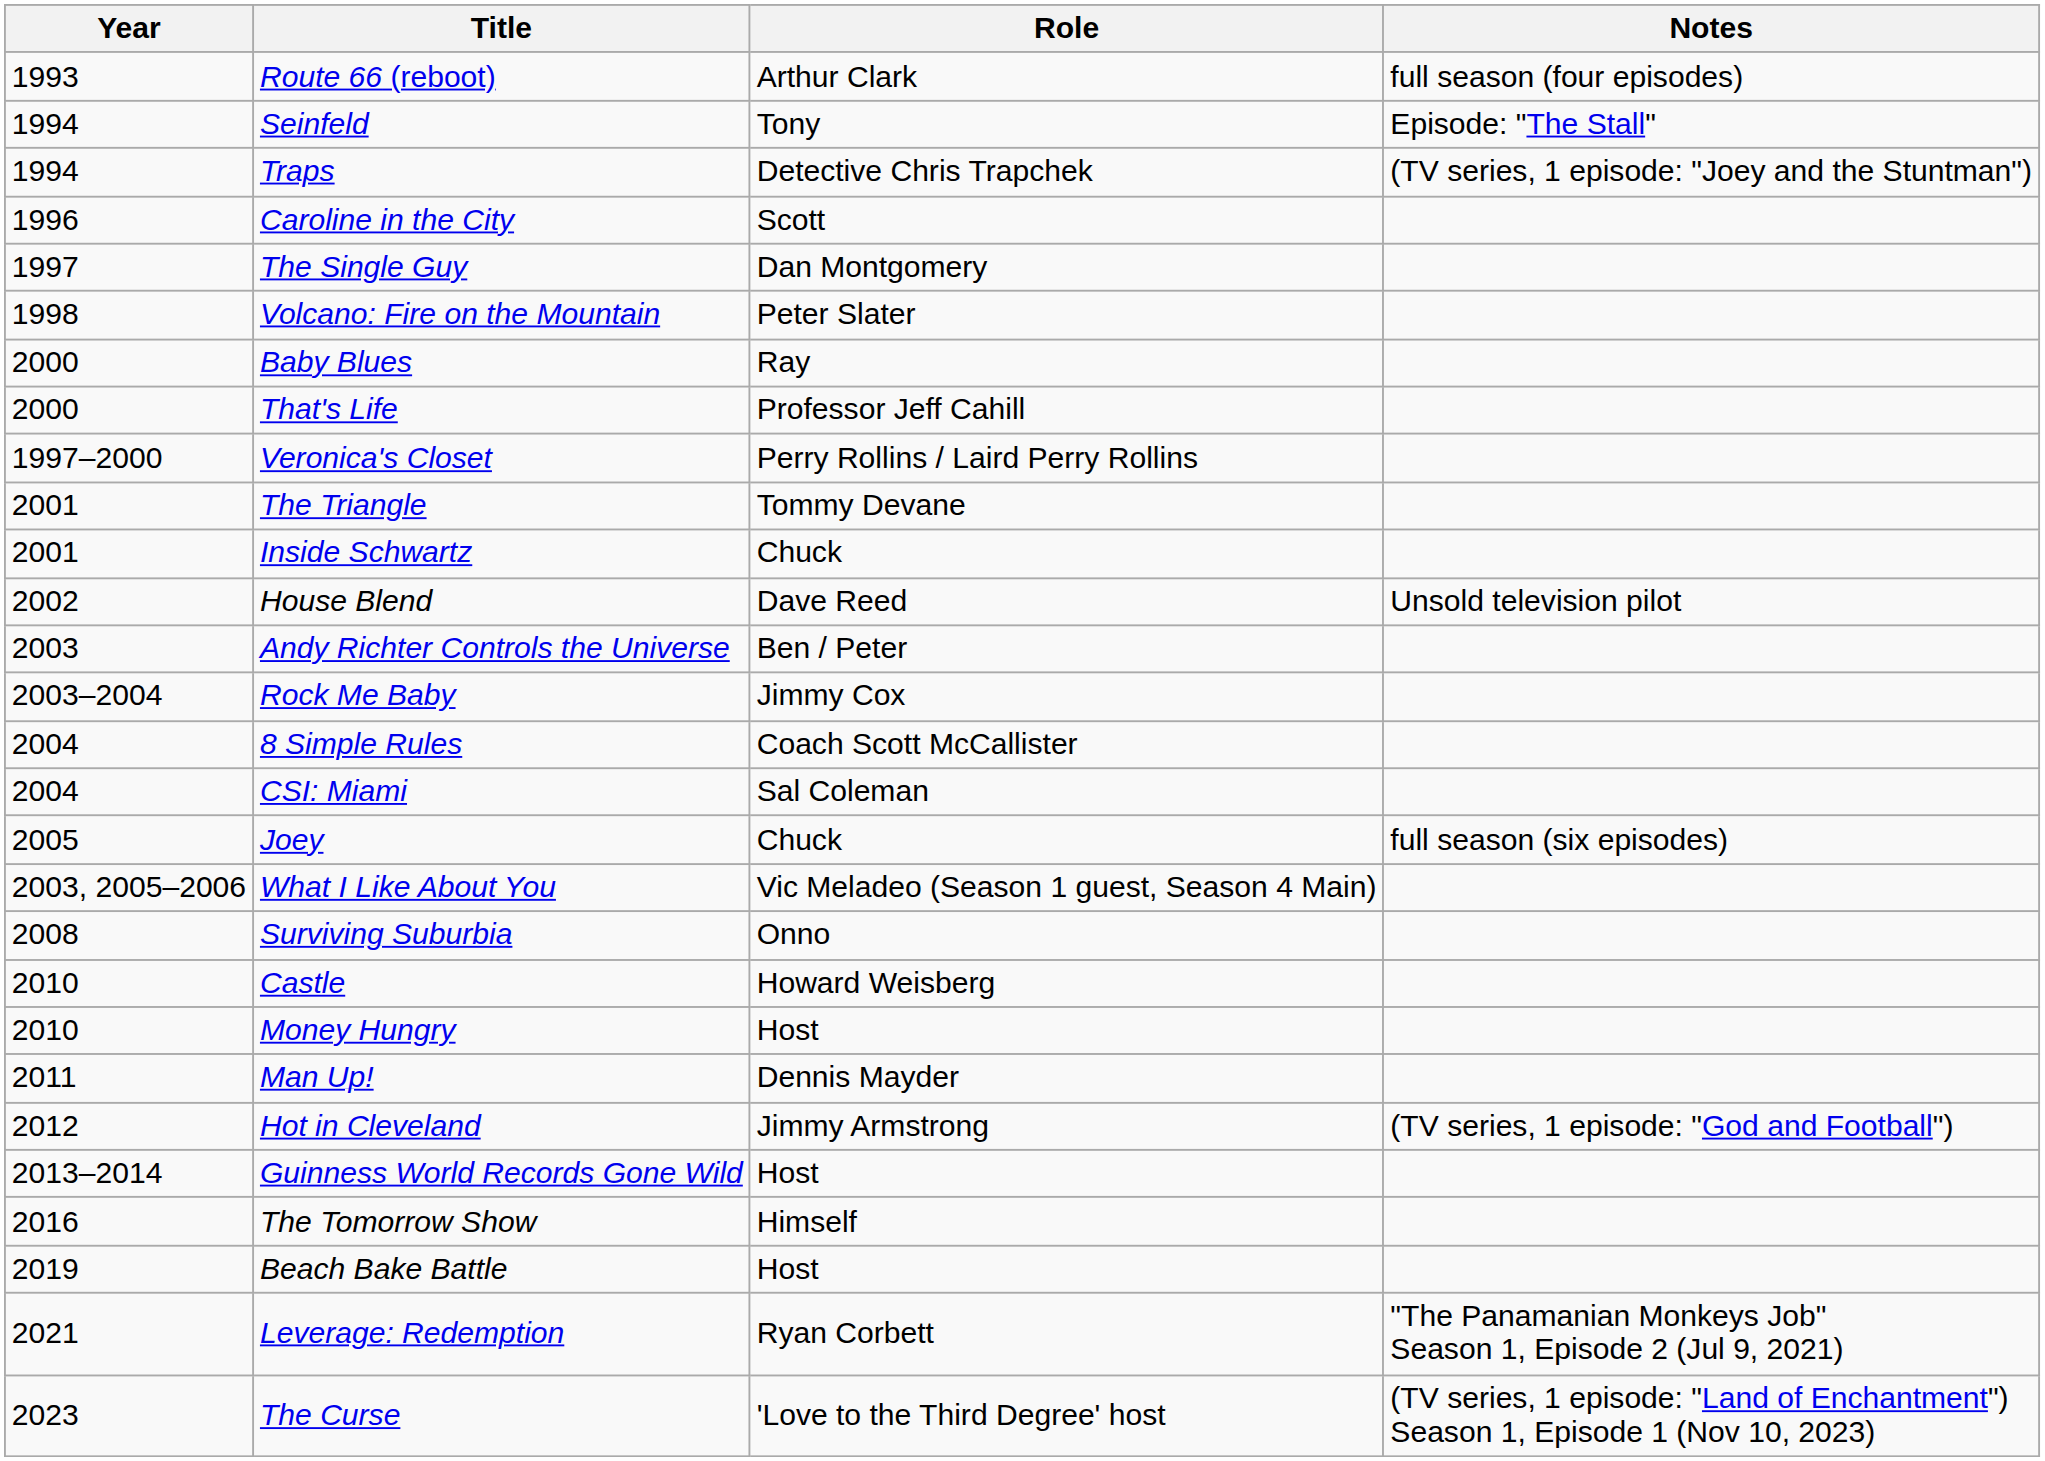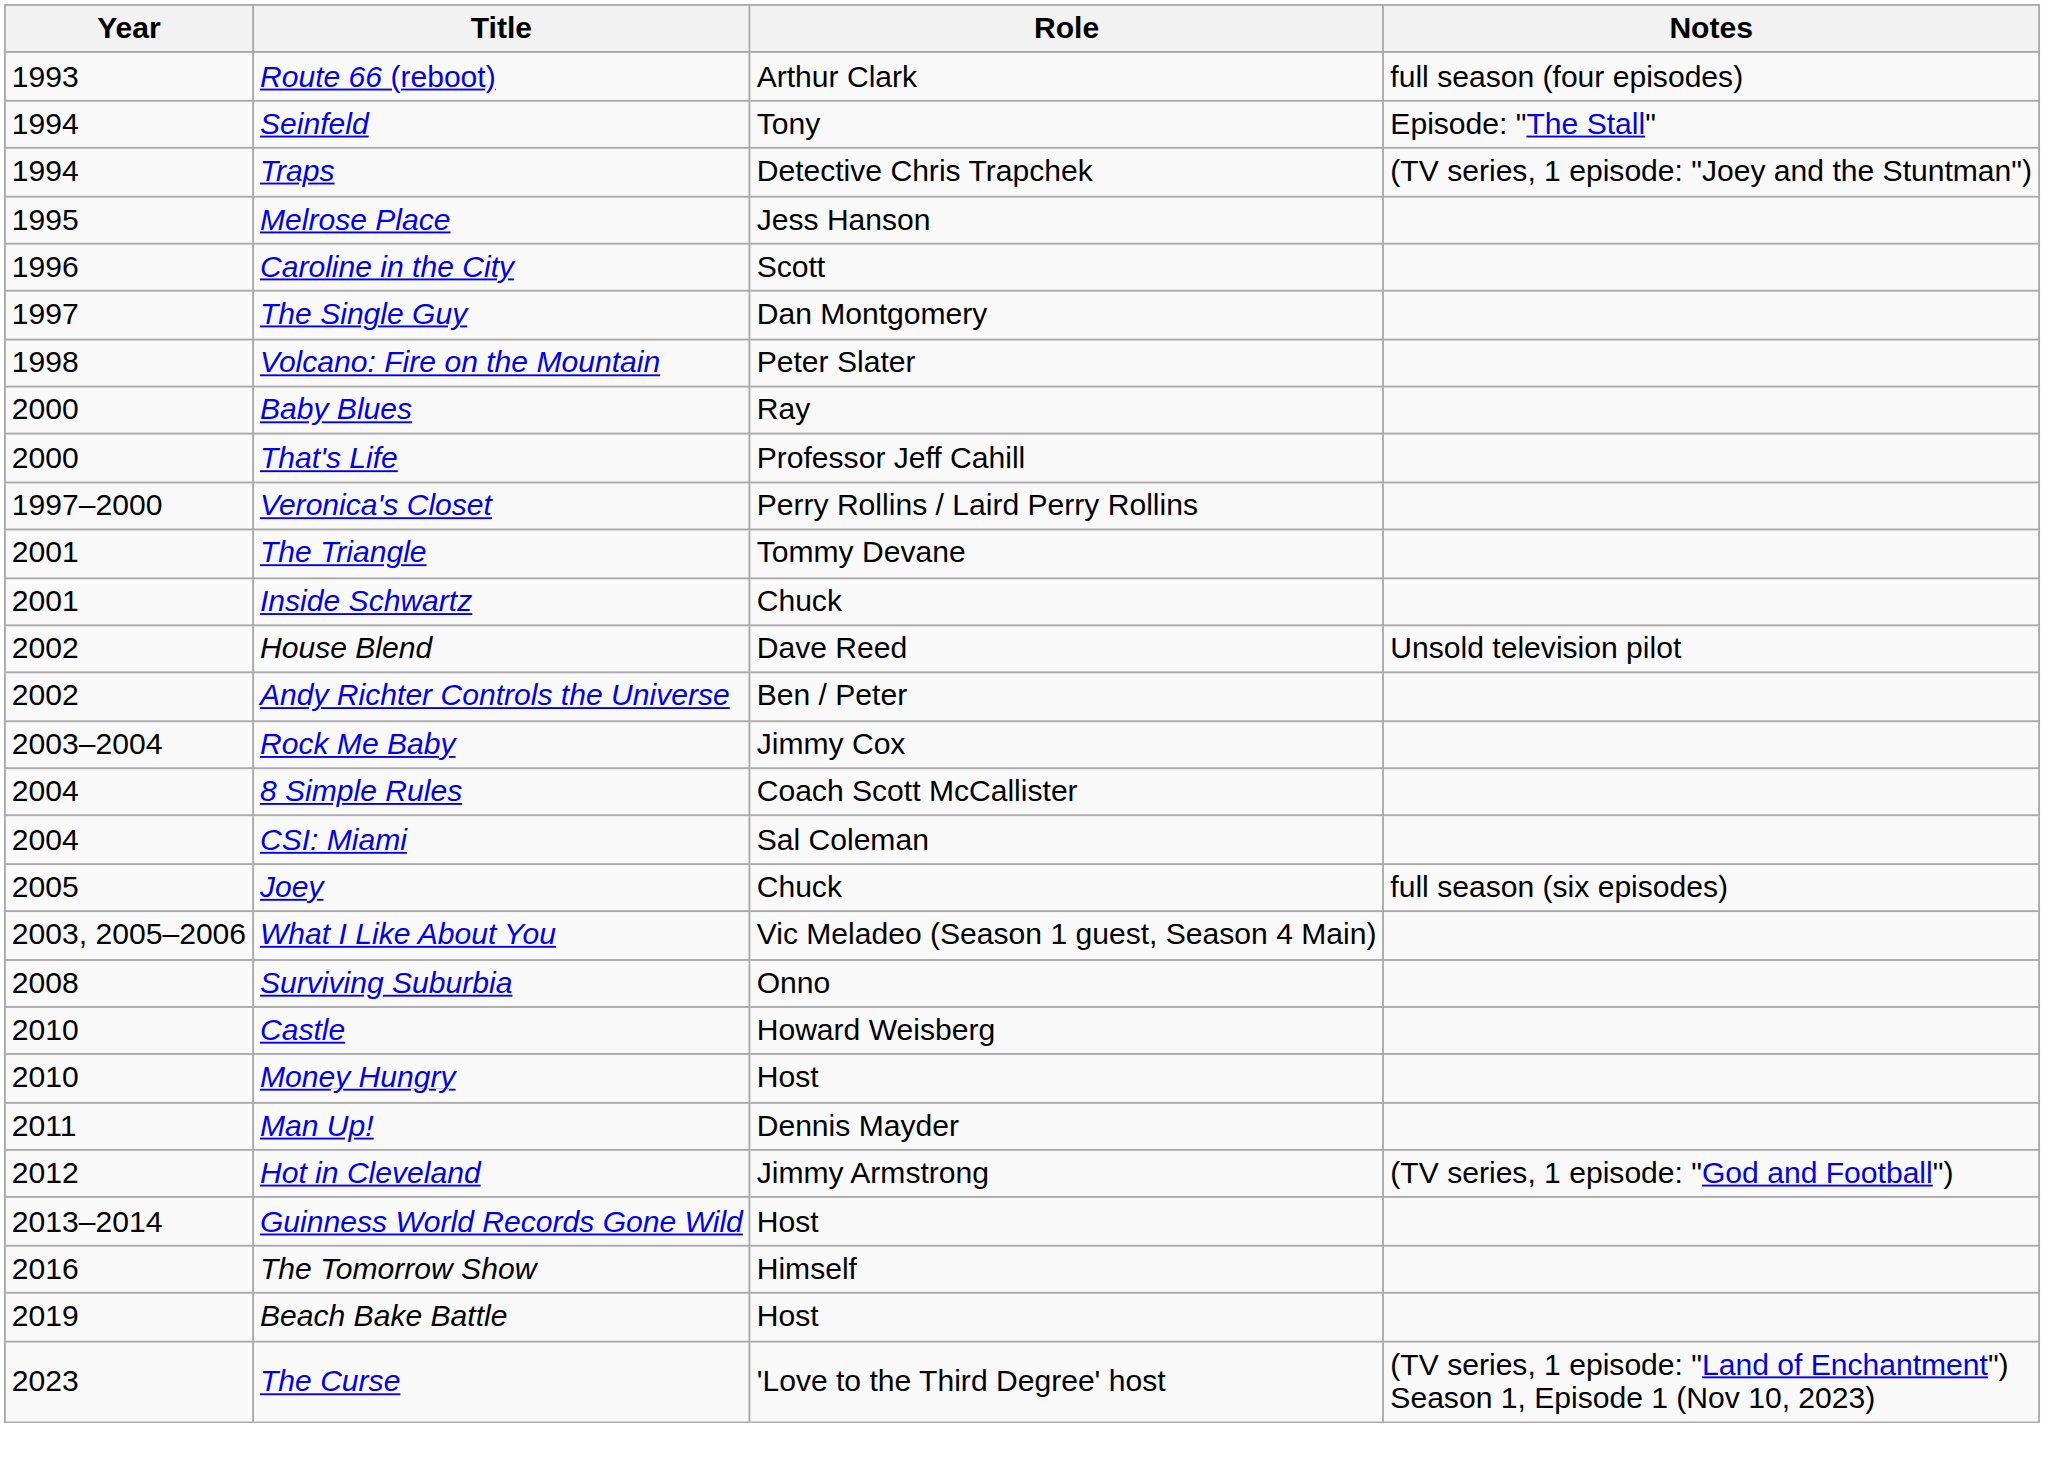 <table class="wikitable sortable">
 <tr>
 <th>Year</th>
 <th>Title</th>
 <th>Role</th>
 <th class="unsortable">Notes</th>
 </tr>
 <tr>
 <td>1993</td>
 <td><a href='#'><em>Route 66</em> (reboot)</a></td>
 <td>Arthur Clark</td>
 <td>full season (four episodes)</td>
 </tr>
 <tr>
 <td>1994</td>
 <td><em><a href='#'>Seinfeld</a></em></td>
 <td>Tony</td>
 <td>Episode: "<a href='#'>The Stall</a>"</td>
 </tr>
 <tr>
 <td>1994</td>
 <td><em><a href='#'>Traps</a></em></td>
 <td>Detective Chris Trapchek</td>
 <td>(TV series, 1 episode: "Joey and the Stuntman")</td>
+</tr>
+<tr>
+<td>1995</td>
+<td><em><a href='#'>Melrose Place</a></em></td>
+<td>Jess Hanson</td>
+<td></td>
 </tr>
 <tr>
 <td>1996</td>
 <td><em><a href='#'>Caroline in the City</a></em></td>
 <td>Scott</td>
 <td></td>
 </tr>
 <tr>
 <td>1997</td>
 <td><em><a href='#'>The Single Guy</a></em></td>
 <td>Dan Montgomery</td>
 <td></td>
 </tr>
 <tr>
 <td>1998</td>
 <td><em><a href='#'>Volcano: Fire on the Mountain</a></em></td>
 <td>Peter Slater</td>
 <td></td>
 </tr>
 <tr>
 <td>2000</td>
 <td><em><a href='#'>Baby Blues</a></em></td>
 <td>Ray</td>
 <td></td>
 </tr>
 <tr>
 <td>2000</td>
 <td><em><a href='#'>That's Life</a></em></td>
 <td>Professor Jeff Cahill</td>
 <td></td>
 </tr>
 <tr>
 <td>1997–2000</td>
 <td><em><a href='#'>Veronica's Closet</a></em></td>
 <td>Perry Rollins / Laird Perry Rollins</td>
 <td></td>
 </tr>
 <tr>
 <td>2001</td>
 <td><em><a href='#'>The Triangle</a></em></td>
 <td>Tommy Devane</td>
 <td></td>
 </tr>
 <tr>
 <td>2001</td>
 <td><em><a href='#'>Inside Schwartz</a></em></td>
 <td>Chuck</td>
 <td></td>
 </tr>
 <tr>
 <td>2002</td>
 <td><em>House Blend</em></td>
 <td>Dave Reed</td>
 <td>Unsold television pilot</td>
 </tr>
 <tr>
-<td>2003</td>
+<td>2002</td>
 <td><em><a href='#'>Andy Richter Controls the Universe</a></em></td>
 <td>Ben / Peter</td>
 <td></td>
 </tr>
 <tr>
 <td>2003–2004</td>
 <td><em><a href='#'>Rock Me Baby</a></em></td>
 <td>Jimmy Cox</td>
 <td></td>
 </tr>
 <tr>
 <td>2004</td>
 <td><em><a href='#'>8 Simple Rules</a></em></td>
 <td>Coach Scott McCallister</td>
 <td></td>
 </tr>
 <tr>
 <td>2004</td>
 <td><em><a href='#'>CSI: Miami</a></em></td>
 <td>Sal Coleman</td>
 <td></td>
 </tr>
 <tr>
 <td>2005</td>
 <td><em><a href='#'>Joey</a></em></td>
 <td>Chuck</td>
 <td>full season (six episodes)</td>
 </tr>
 <tr>
 <td>2003, 2005–2006</td>
 <td><em><a href='#'>What I Like About You</a></em></td>
 <td>Vic Meladeo (Season 1 guest, Season 4 Main)</td>
 <td></td>
 </tr>
 <tr>
 <td>2008</td>
 <td><em><a href='#'>Surviving Suburbia</a></em></td>
 <td>Onno</td>
 <td></td>
 </tr>
 <tr>
 <td>2010</td>
 <td><em><a href='#'>Castle</a></em></td>
 <td>Howard Weisberg</td>
 <td></td>
 </tr>
 <tr>
 <td>2010</td>
 <td><em><a href='#'>Money Hungry</a></em></td>
 <td>Host</td>
 <td></td>
 </tr>
 <tr>
 <td>2011</td>
 <td><em><a href='#'>Man Up!</a></em></td>
 <td>Dennis Mayder</td>
 <td></td>
 </tr>
 <tr>
 <td>2012</td>
 <td><em><a href='#'>Hot in Cleveland</a></em></td>
 <td>Jimmy Armstrong</td>
 <td>(TV series, 1 episode: "<a href='#'>God and Football</a>")</td>
 </tr>
 <tr>
 <td>2013–2014</td>
 <td><em><a href='#'>Guinness World Records Gone Wild</a></em></td>
 <td>Host</td>
 <td></td>
 </tr>
 <tr>
 <td>2016</td>
 <td><em>The Tomorrow Show</em></td>
 <td>Himself</td>
 <td></td>
 </tr>
 <tr>
 <td>2019</td>
 <td><em>Beach Bake Battle</em></td>
 <td>Host</td>
 <td></td>
 </tr>
 <tr>
-<td>2021</td>
-<td><em><a href='#'>Leverage: Redemption</a></em></td>
-<td>Ryan Corbett</td>
-<td>"The Panamanian Monkeys Job"<br>Season 1, Episode 2 (Jul 9, 2021)</td>
-</tr>
-<tr>
 <td>2023</td>
 <td><em><a href='#'>The Curse</a></em></td>
 <td>'Love to the Third Degree' host</td>
 <td>(TV series, 1 episode: "<a href='#'>Land of Enchantment</a>")<br>Season 1, Episode 1 (Nov 10, 2023)</td>
 </tr>
 </table>
